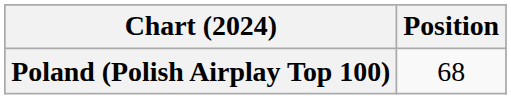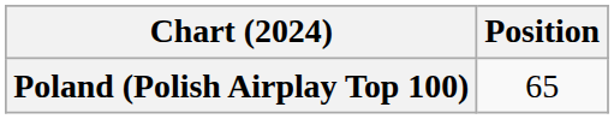 <table class="wikitable sortable plainrowheaders" style="text-align:center">
 <tr>
 <th scope="col">Chart (2024)</th>
 <th scope="col">Position</th>
 </tr>
 <tr>
 <th scope="row">Poland (Polish Airplay Top 100)</th>
-<td>68</td>
+<td>65</td>
 </tr>
 </table>
